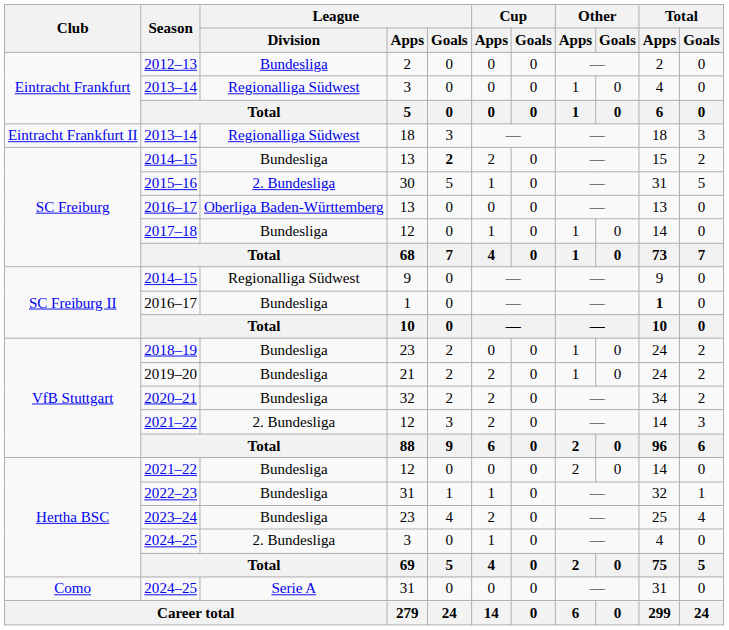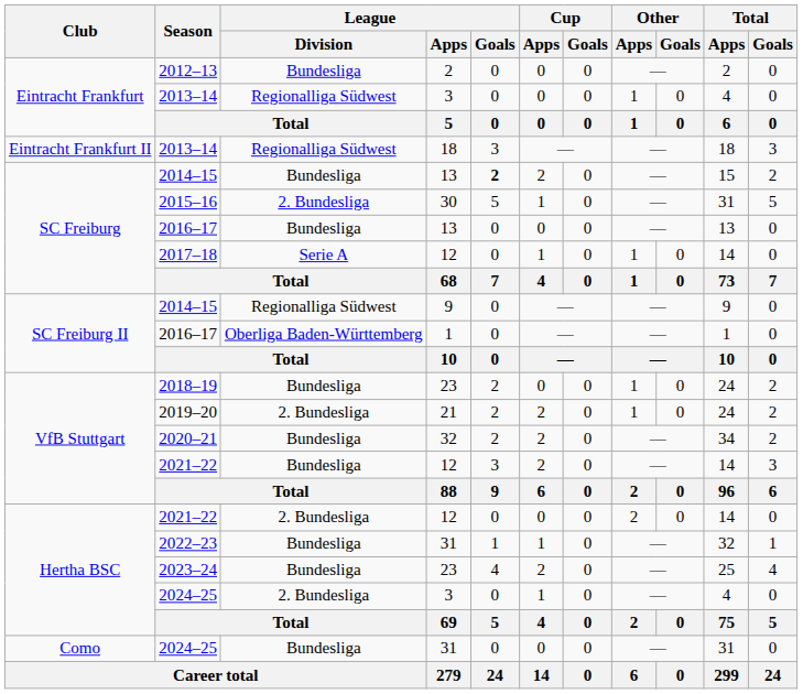 <table class="wikitable" style="text-align:center">
 <tr>
 <th rowspan="2">Club</th>
 <th rowspan="2">Season</th>
 <th colspan="3">League</th>
 <th colspan="2">Cup</th>
 <th colspan="2">Other</th>
 <th colspan="2">Total</th>
 </tr>
 <tr>
 <th>Division</th>
 <th>Apps</th>
 <th>Goals</th>
 <th>Apps</th>
 <th>Goals</th>
 <th>Apps</th>
 <th>Goals</th>
 <th>Apps</th>
 <th>Goals</th>
 </tr>
 <tr>
 <td rowspan="3"><a href='#'>Eintracht Frankfurt</a></td>
 <td><a href='#'>2012–13</a></td>
 <td><a href='#'>Bundesliga</a></td>
 <td>2</td>
 <td>0</td>
 <td>0</td>
 <td>0</td>
 <td colspan="2">—</td>
 <td>2</td>
 <td>0</td>
 </tr>
 <tr>
 <td><a href='#'>2013–14</a></td>
 <td><a href='#'>Regionalliga Südwest</a></td>
 <td>3</td>
 <td>0</td>
 <td>0</td>
 <td>0</td>
 <td>1</td>
 <td>0</td>
 <td>4</td>
 <td>0</td>
 </tr>
 <tr>
 <th colspan="2">Total</th>
 <th>5</th>
 <th>0</th>
 <th>0</th>
 <th>0</th>
 <th>1</th>
 <th>0</th>
 <th>6</th>
 <th>0</th>
 </tr>
 <tr>
 <td><a href='#'>Eintracht Frankfurt II</a></td>
 <td><a href='#'>2013–14</a></td>
 <td><a href='#'>Regionalliga Südwest</a></td>
 <td>18</td>
 <td>3</td>
 <td colspan="2">—</td>
 <td colspan="2">—</td>
 <td>18</td>
 <td>3</td>
 </tr>
 <tr>
 <td rowspan="5"><a href='#'>SC Freiburg</a></td>
 <td><a href='#'>2014–15</a></td>
 <td>Bundesliga</td>
 <td>13</td>
 <td><strong>2</strong></td>
 <td>2</td>
 <td>0</td>
 <td colspan="2">—</td>
 <td>15</td>
 <td>2</td>
 </tr>
 <tr>
 <td><a href='#'>2015–16</a></td>
 <td><a href='#'>2. Bundesliga</a></td>
 <td>30</td>
 <td>5</td>
 <td>1</td>
 <td>0</td>
 <td colspan="2">—</td>
 <td>31</td>
 <td>5</td>
 </tr>
 <tr>
 <td><a href='#'>2016–17</a></td>
-<td><a href='#'>Oberliga Baden-Württemberg</a></td>
+<td>Bundesliga</td>
 <td>13</td>
 <td>0</td>
 <td>0</td>
 <td>0</td>
 <td colspan="2">—</td>
 <td>13</td>
 <td>0</td>
 </tr>
 <tr>
 <td><a href='#'>2017–18</a></td>
-<td>Bundesliga</td>
+<td><a href='#'>Serie A</a></td>
 <td>12</td>
 <td>0</td>
 <td>1</td>
 <td>0</td>
 <td>1</td>
 <td>0</td>
 <td>14</td>
 <td>0</td>
 </tr>
 <tr>
 <th colspan="2">Total</th>
 <th>68</th>
 <th>7</th>
 <th>4</th>
 <th>0</th>
 <th>1</th>
 <th>0</th>
 <th>73</th>
 <th>7</th>
 </tr>
 <tr>
 <td rowspan="3"><a href='#'>SC Freiburg II</a></td>
 <td><a href='#'>2014–15</a></td>
 <td>Regionalliga Südwest</td>
 <td>9</td>
 <td>0</td>
 <td colspan="2">—</td>
 <td colspan="2">—</td>
 <td>9</td>
 <td>0</td>
 </tr>
 <tr>
 <td>2016–17</td>
-<td>Bundesliga</td>
+<td><a href='#'>Oberliga Baden-Württemberg</a></td>
 <td>1</td>
 <td>0</td>
 <td colspan="2">—</td>
 <td colspan="2">—</td>
-<td><strong>1</strong></td>
+<td>1</td>
 <td>0</td>
 </tr>
 <tr>
 <th colspan="2">Total</th>
 <th>10</th>
 <th>0</th>
 <th colspan="2">—</th>
 <th colspan="2">—</th>
 <th>10</th>
 <th>0</th>
 </tr>
 <tr>
 <td rowspan="5"><a href='#'>VfB Stuttgart</a></td>
 <td><a href='#'>2018–19</a></td>
 <td>Bundesliga</td>
 <td>23</td>
 <td>2</td>
 <td>0</td>
 <td>0</td>
 <td>1</td>
 <td>0</td>
 <td>24</td>
 <td>2</td>
 </tr>
 <tr>
 <td>2019–20</td>
-<td>Bundesliga</td>
+<td>2. Bundesliga</td>
 <td>21</td>
 <td>2</td>
 <td>2</td>
 <td>0</td>
 <td>1</td>
 <td>0</td>
 <td>24</td>
 <td>2</td>
 </tr>
 <tr>
 <td><a href='#'>2020–21</a></td>
 <td>Bundesliga</td>
 <td>32</td>
 <td>2</td>
 <td>2</td>
 <td>0</td>
 <td colspan="2">—</td>
 <td>34</td>
 <td>2</td>
 </tr>
 <tr>
 <td><a href='#'>2021–22</a></td>
-<td>2. Bundesliga</td>
+<td>Bundesliga</td>
 <td>12</td>
 <td>3</td>
 <td>2</td>
 <td>0</td>
 <td colspan="2">—</td>
 <td>14</td>
 <td>3</td>
 </tr>
 <tr>
 <th colspan="2">Total</th>
 <th>88</th>
 <th>9</th>
 <th>6</th>
 <th>0</th>
 <th>2</th>
 <th>0</th>
 <th>96</th>
 <th>6</th>
 </tr>
 <tr>
 <td rowspan="5"><a href='#'>Hertha BSC</a></td>
 <td><a href='#'>2021–22</a></td>
-<td>Bundesliga</td>
+<td>2. Bundesliga</td>
 <td>12</td>
 <td>0</td>
 <td>0</td>
 <td>0</td>
 <td>2</td>
 <td>0</td>
 <td>14</td>
 <td>0</td>
 </tr>
 <tr>
 <td><a href='#'>2022–23</a></td>
 <td>Bundesliga</td>
 <td>31</td>
 <td>1</td>
 <td>1</td>
 <td>0</td>
 <td colspan="2">—</td>
 <td>32</td>
 <td>1</td>
 </tr>
 <tr>
 <td><a href='#'>2023–24</a></td>
 <td>Bundesliga</td>
 <td>23</td>
 <td>4</td>
 <td>2</td>
 <td>0</td>
 <td colspan="2">—</td>
 <td>25</td>
 <td>4</td>
 </tr>
 <tr>
 <td><a href='#'>2024–25</a></td>
 <td>2. Bundesliga</td>
 <td>3</td>
 <td>0</td>
 <td>1</td>
 <td>0</td>
 <td colspan="2">—</td>
 <td>4</td>
 <td>0</td>
 </tr>
 <tr>
 <th colspan="2">Total</th>
 <th>69</th>
 <th>5</th>
 <th>4</th>
 <th>0</th>
 <th>2</th>
 <th>0</th>
 <th>75</th>
 <th>5</th>
 </tr>
 <tr>
 <td><a href='#'>Como</a></td>
 <td><a href='#'>2024–25</a></td>
-<td><a href='#'>Serie A</a></td>
+<td>Bundesliga</td>
 <td>31</td>
 <td>0</td>
 <td>0</td>
 <td>0</td>
 <td colspan="2">—</td>
 <td>31</td>
 <td>0</td>
 </tr>
 <tr>
 <th colspan="3">Career total</th>
 <th>279</th>
 <th>24</th>
 <th>14</th>
 <th>0</th>
 <th>6</th>
 <th>0</th>
 <th>299</th>
 <th>24</th>
 </tr>
 </table>
